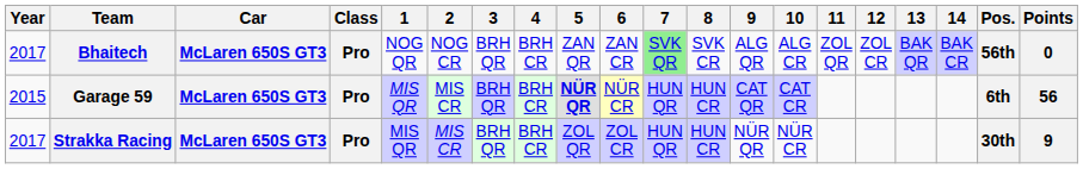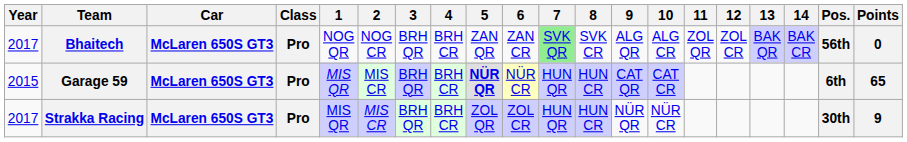 <table class="wikitable" border="1" style="text-align:center; font-size:85%;">
 <tr>
 <th>Year</th>
 <th>Team</th>
 <th>Car</th>
 <th>Class</th>
 <th>1</th>
 <th>2</th>
 <th>3</th>
 <th>4</th>
 <th>5</th>
 <th>6</th>
 <th>7</th>
 <th>8</th>
 <th>9</th>
 <th>10</th>
 <th>11</th>
 <th>12</th>
 <th>13</th>
 <th>14</th>
 <th>Pos.</th>
 <th>Points</th>
 </tr>
 <tr>
 <td><a href='#'>2017</a></td>
 <th><a href='#'>Bhaitech</a></th>
 <th nowrap><a href='#'>McLaren 650S GT3</a></th>
 <th>Pro</th>
 <td><a href='#'>NOG<br>QR</a></td>
 <td><a href='#'>NOG<br>CR</a></td>
 <td><a href='#'>BRH<br>QR</a></td>
 <td><a href='#'>BRH<br>CR</a></td>
 <td><a href='#'>ZAN<br>QR</a></td>
 <td><a href='#'>ZAN<br>CR</a></td>
 <td style="background: lightgreen;"><a href='#'>SVK<br>QR</a></td>
 <td><a href='#'>SVK<br>CR</a></td>
 <td><a href='#'>ALG<br>QR</a></td>
 <td><a href='#'>ALG<br>CR</a></td>
 <td><a href='#'>ZOL<br>QR</a></td>
 <td><a href='#'>ZOL<br>CR</a></td>
 <td style="background:#CFCFFF;"><a href='#'>BAK<br>QR</a><br></td>
 <td style="background:#CFCFFF;"><a href='#'>BAK<br>CR</a><br></td>
 <th>56th</th>
 <th>0</th>
 </tr>
 <tr>
 <td><a href='#'>2015</a></td>
 <th nowrap>Garage 59</th>
 <th nowrap><a href='#'>McLaren 650S GT3</a></th>
 <th>Pro</th>
 <td style="background:#CFCFFF;"><em><a href='#'>MIS<br>QR</a></em><br></td>
 <td style="background:#DFFFDF;"><a href='#'>MIS<br>CR</a><br></td>
 <td style="background:#CFCFFF;"><a href='#'>BRH<br>QR</a><br></td>
 <td style="background:#DFFFDF;"><a href='#'>BRH<br>CR</a><br></td>
 <td style="background:#DFDFDF;"><strong><a href='#'>NÜR<br>QR</a></strong><br></td>
 <td style="background:#FFFFBF;"><a href='#'>NÜR<br>CR</a><br></td>
 <td style="background:#CFCFFF;"><a href='#'>HUN<br>QR</a><br></td>
 <td style="background:#CFCFFF;"><a href='#'>HUN<br>CR</a><br></td>
 <td style="background:#CFCFFF;"><a href='#'>CAT<br>QR</a><br></td>
 <td style="background:#CFCFFF;"><a href='#'>CAT<br>CR</a><br></td>
 <td></td>
 <td></td>
 <td></td>
 <td></td>
 <th>6th</th>
-<th>56</th>
+<th>65</th>
 </tr>
 <tr>
 <td><a href='#'>2017</a></td>
 <th nowrap><a href='#'>Strakka Racing</a></th>
 <th nowrap><a href='#'>McLaren 650S GT3</a></th>
 <th>Pro</th>
 <td style="background:#CFCFFF;"><a href='#'>MIS<br>QR</a><br></td>
 <td style="background:#CFCFFF;"><em><a href='#'>MIS<br>CR</a></em><br></td>
 <td style="background:#DFFFDF;"><a href='#'>BRH<br>QR</a><br></td>
 <td style="background:#DFFFDF;"><a href='#'>BRH<br>CR</a><br></td>
 <td style="background:#CFCFFF;"><a href='#'>ZOL<br>QR</a><br></td>
 <td style="background:#CFCFFF;"><a href='#'>ZOL<br>CR</a><br></td>
 <td style="background:#CFCFFF;"><a href='#'>HUN<br>QR</a><br></td>
 <td style="background:#CFCFFF;"><a href='#'>HUN<br>CR</a><br></td>
 <td><a href='#'>NÜR<br>QR</a></td>
 <td><a href='#'>NÜR<br>CR</a></td>
 <td></td>
 <td></td>
 <td></td>
 <td></td>
 <th>30th</th>
 <th>9</th>
 </tr>
 </table>
